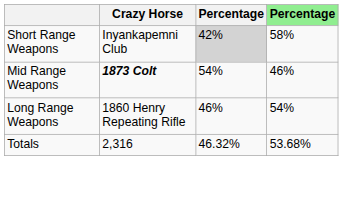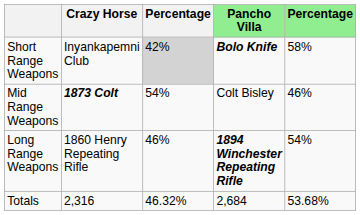 <table class="wikitable" style="text-align:left; width:440px; height:200px">
 <tr valign="top">
 <th style="width:120px;"></th>
 <th style="width:120px;">Crazy Horse</th>
 <th style="width:40px;">Percentage</th>
+<th style="width:120px; background:lightgreen;">Pancho Villa</th>
 <th style="width:40px; background:lightgreen;">Percentage</th>
 </tr>
 <tr valign="top">
 <td>Short Range Weapons</td>
 <td>Inyankapemni Club</td>
 <td style="background: lightgrey;">42%</td>
+<td><strong><em>Bolo Knife</em></strong></td>
 <td>58%</td>
 </tr>
 <tr valign="top">
 <td>Mid Range Weapons</td>
 <td><strong><em>1873 Colt</em></strong></td>
 <td>54%</td>
+<td>Colt Bisley</td>
 <td>46%</td>
 </tr>
 <tr valign="top">
 <td>Long Range Weapons</td>
 <td>1860 Henry Repeating Rifle</td>
 <td>46%</td>
+<td><strong><em>1894 Winchester Repeating Rifle</em></strong></td>
 <td>54%</td>
 </tr>
 <tr valign="top">
 <td>Totals</td>
 <td>2,316</td>
 <td>46.32%</td>
+<td>2,684</td>
 <td>53.68%</td>
 </tr>
 </table>
